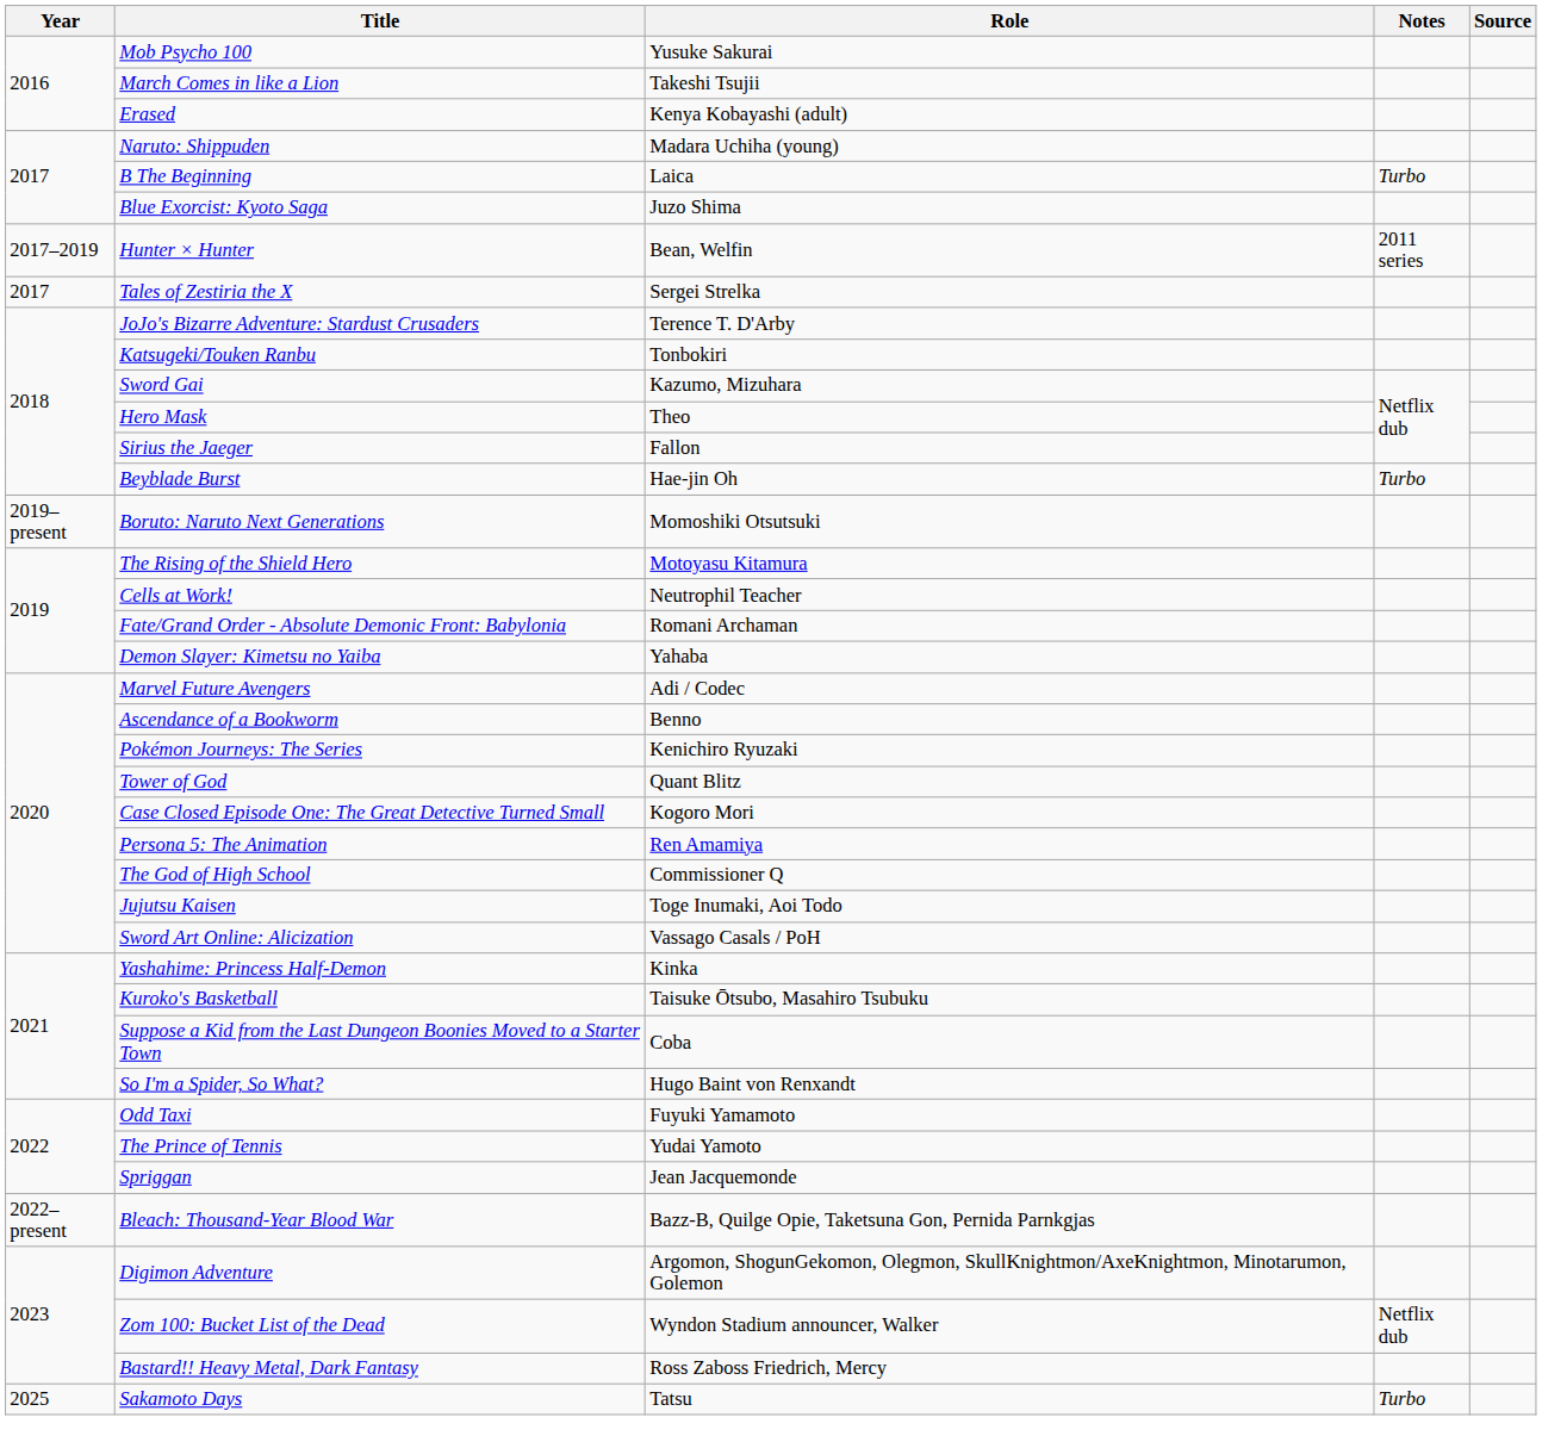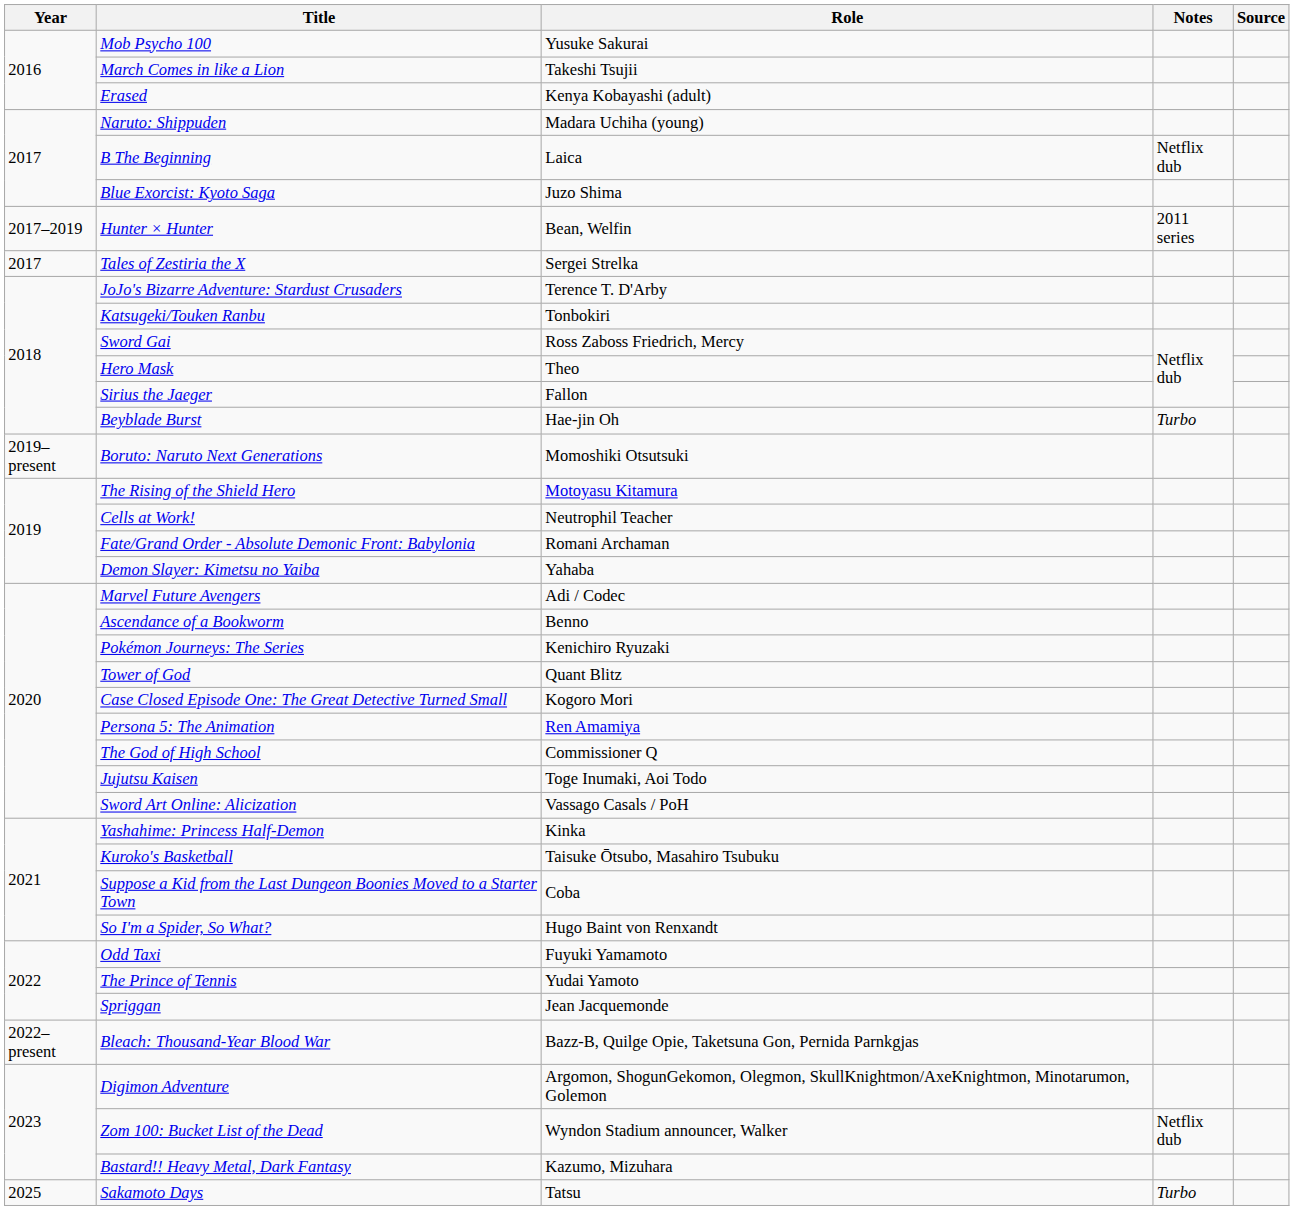 <table class="wikitable sortable">
 <tr>
 <th>Year</th>
 <th>Title</th>
 <th>Role</th>
 <th class="unsortable">Notes</th>
 <th clas="unsortable">Source</th>
 </tr>
 <tr>
 <td rowspan="3">2016</td>
 <td><em><a href='#'>Mob Psycho 100</a></em></td>
 <td>Yusuke Sakurai</td>
 <td></td>
 <td></td>
 </tr>
 <tr>
 <td><em><a href='#'>March Comes in like a Lion</a></em></td>
 <td>Takeshi Tsujii</td>
 <td></td>
 <td></td>
 </tr>
 <tr>
 <td><em><a href='#'>Erased</a></em></td>
 <td>Kenya Kobayashi (adult)</td>
 <td></td>
 <td></td>
 </tr>
 <tr>
 <td rowspan="3">2017</td>
 <td><em><a href='#'>Naruto: Shippuden</a></em></td>
 <td>Madara Uchiha (young)</td>
 <td></td>
 <td></td>
 </tr>
 <tr>
 <td><em><a href='#'>B The Beginning</a></em></td>
 <td>Laica</td>
-<td><em>Turbo</em></td>
+<td>Netflix dub</td>
 <td></td>
 </tr>
 <tr>
 <td><em><a href='#'>Blue Exorcist: Kyoto Saga</a></em></td>
 <td>Juzo Shima</td>
 <td></td>
 <td></td>
 </tr>
 <tr>
 <td>2017–2019</td>
 <td><em><a href='#'>Hunter × Hunter</a></em></td>
 <td>Bean, Welfin</td>
 <td>2011 series</td>
 <td></td>
 </tr>
 <tr>
 <td>2017</td>
 <td><em><a href='#'>Tales of Zestiria the X</a></em></td>
 <td>Sergei Strelka</td>
 <td></td>
 <td></td>
 </tr>
 <tr>
 <td rowspan="6">2018</td>
 <td><em><a href='#'>JoJo's Bizarre Adventure: Stardust Crusaders</a></em></td>
 <td>Terence T. D'Arby</td>
 <td></td>
 <td></td>
 </tr>
 <tr>
 <td><em><a href='#'>Katsugeki/Touken Ranbu</a></em></td>
 <td>Tonbokiri</td>
 <td></td>
 <td></td>
 </tr>
 <tr>
 <td><em><a href='#'>Sword Gai</a></em></td>
-<td>Kazumo, Mizuhara</td>
+<td>Ross Zaboss Friedrich, Mercy</td>
 <td rowspan="3">Netflix dub</td>
 <td></td>
 </tr>
 <tr>
 <td><em><a href='#'>Hero Mask</a></em></td>
 <td>Theo</td>
 <td></td>
 </tr>
 <tr>
 <td><em><a href='#'>Sirius the Jaeger</a></em></td>
 <td>Fallon</td>
 <td></td>
 </tr>
 <tr>
 <td><em><a href='#'>Beyblade Burst</a></em></td>
 <td>Hae-jin Oh</td>
 <td><em>Turbo</em></td>
 <td></td>
 </tr>
 <tr>
 <td>2019–present</td>
 <td><em><a href='#'>Boruto: Naruto Next Generations</a></em></td>
 <td>Momoshiki Otsutsuki</td>
 <td></td>
 <td></td>
 </tr>
 <tr>
 <td rowspan="4">2019</td>
 <td><em><a href='#'>The Rising of the Shield Hero</a></em></td>
 <td><a href='#'>Motoyasu Kitamura</a></td>
 <td></td>
 <td></td>
 </tr>
 <tr>
 <td><em><a href='#'>Cells at Work!</a></em></td>
 <td>Neutrophil Teacher</td>
 <td></td>
 <td></td>
 </tr>
 <tr>
 <td><em><a href='#'>Fate/Grand Order - Absolute Demonic Front: Babylonia</a></em></td>
 <td>Romani Archaman</td>
 <td></td>
 <td></td>
 </tr>
 <tr>
 <td><em><a href='#'>Demon Slayer: Kimetsu no Yaiba</a></em></td>
 <td>Yahaba</td>
 <td></td>
 <td></td>
 </tr>
 <tr>
 <td rowspan="9">2020</td>
 <td><em><a href='#'>Marvel Future Avengers</a></em></td>
 <td>Adi / Codec</td>
 <td></td>
 <td></td>
 </tr>
 <tr>
 <td><em><a href='#'>Ascendance of a Bookworm</a></em></td>
 <td>Benno</td>
 <td></td>
 <td></td>
 </tr>
 <tr>
 <td><em><a href='#'>Pokémon Journeys: The Series</a></em></td>
 <td>Kenichiro Ryuzaki</td>
 <td></td>
 <td></td>
 </tr>
 <tr>
 <td><em><a href='#'>Tower of God</a></em></td>
 <td>Quant Blitz</td>
 <td></td>
 <td></td>
 </tr>
 <tr>
 <td><em><a href='#'>Case Closed Episode One: The Great Detective Turned Small</a></em></td>
 <td>Kogoro Mori</td>
 <td></td>
 <td></td>
 </tr>
 <tr>
 <td><em><a href='#'>Persona 5: The Animation</a></em></td>
 <td><a href='#'>Ren Amamiya</a></td>
 <td></td>
 <td></td>
 </tr>
 <tr>
 <td><em><a href='#'>The God of High School</a></em></td>
 <td>Commissioner Q</td>
 <td></td>
 <td></td>
 </tr>
 <tr>
 <td><em><a href='#'>Jujutsu Kaisen</a></em></td>
 <td>Toge Inumaki, Aoi Todo</td>
 <td></td>
 <td></td>
 </tr>
 <tr>
 <td><em><a href='#'>Sword Art Online: Alicization</a></em></td>
 <td>Vassago Casals / PoH</td>
 <td></td>
 <td></td>
 </tr>
 <tr>
 <td rowspan="4">2021</td>
 <td><em><a href='#'>Yashahime: Princess Half-Demon</a></em></td>
 <td>Kinka</td>
 <td></td>
 <td></td>
 </tr>
 <tr>
 <td><em><a href='#'>Kuroko's Basketball</a></em></td>
 <td>Taisuke Ōtsubo, Masahiro Tsubuku</td>
 <td></td>
 <td></td>
 </tr>
 <tr>
 <td><em><a href='#'>Suppose a Kid from the Last Dungeon Boonies Moved to a Starter Town</a></em></td>
 <td>Coba</td>
 <td></td>
 <td></td>
 </tr>
 <tr>
 <td><em><a href='#'>So I'm a Spider, So What?</a></em></td>
 <td>Hugo Baint von Renxandt</td>
 <td></td>
 <td></td>
 </tr>
 <tr>
 <td rowspan="3">2022</td>
 <td><em><a href='#'>Odd Taxi</a></em></td>
 <td>Fuyuki Yamamoto</td>
 <td></td>
 <td></td>
 </tr>
 <tr>
 <td><em><a href='#'>The Prince of Tennis</a></em></td>
 <td>Yudai Yamoto</td>
 <td></td>
 <td></td>
 </tr>
 <tr>
 <td><em><a href='#'>Spriggan</a></em></td>
 <td>Jean Jacquemonde</td>
 <td></td>
 <td></td>
 </tr>
 <tr>
 <td>2022–present</td>
 <td><em><a href='#'>Bleach: Thousand-Year Blood War</a></em></td>
 <td>Bazz-B, Quilge Opie, Taketsuna Gon, Pernida Parnkgjas</td>
 <td></td>
 <td></td>
 </tr>
 <tr>
 <td rowspan="3">2023</td>
 <td><em><a href='#'>Digimon Adventure</a></em></td>
 <td>Argomon, ShogunGekomon, Olegmon, SkullKnightmon/AxeKnightmon, Minotarumon, Golemon</td>
 <td></td>
 <td></td>
 </tr>
 <tr>
 <td><em><a href='#'>Zom 100: Bucket List of the Dead</a></em></td>
 <td>Wyndon Stadium announcer, Walker</td>
 <td>Netflix dub</td>
 <td></td>
 </tr>
 <tr>
 <td><em><a href='#'>Bastard!! Heavy Metal, Dark Fantasy</a></em></td>
-<td>Ross Zaboss Friedrich, Mercy</td>
+<td>Kazumo, Mizuhara</td>
 <td></td>
 <td></td>
 </tr>
 <tr>
 <td>2025</td>
 <td><em><a href='#'>Sakamoto Days</a></em></td>
 <td>Tatsu</td>
 <td><em>Turbo</em></td>
 <td></td>
 </tr>
 </table>
